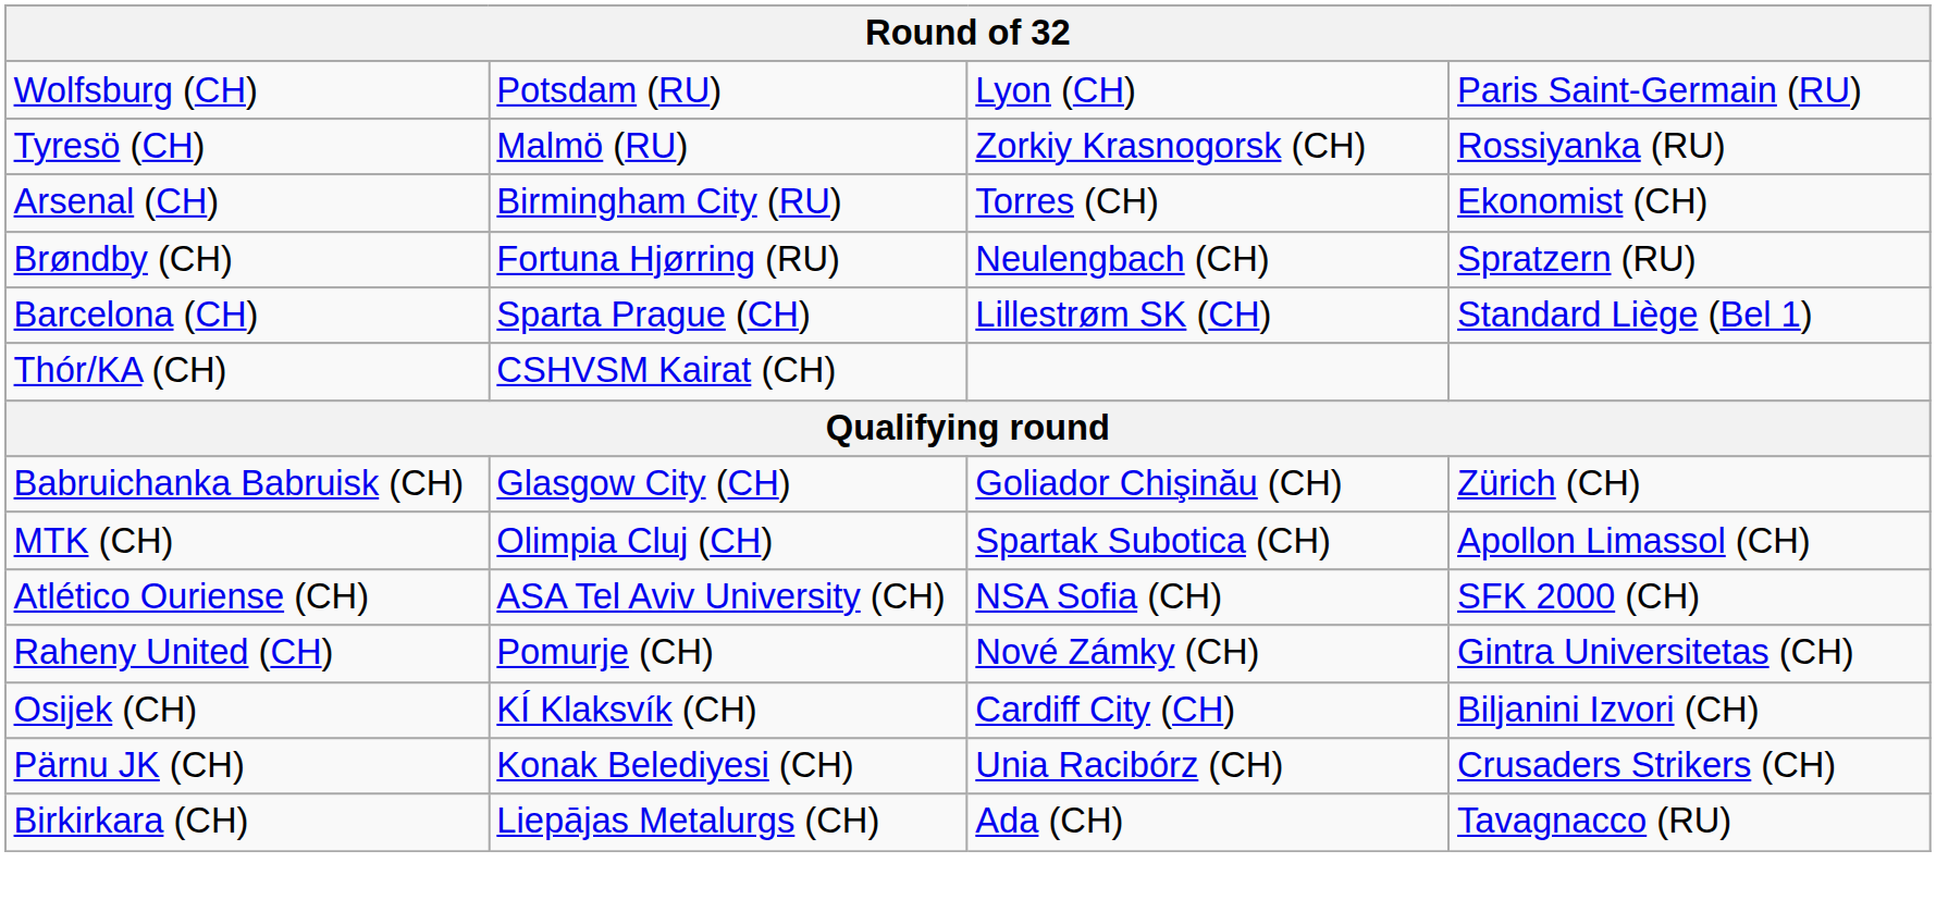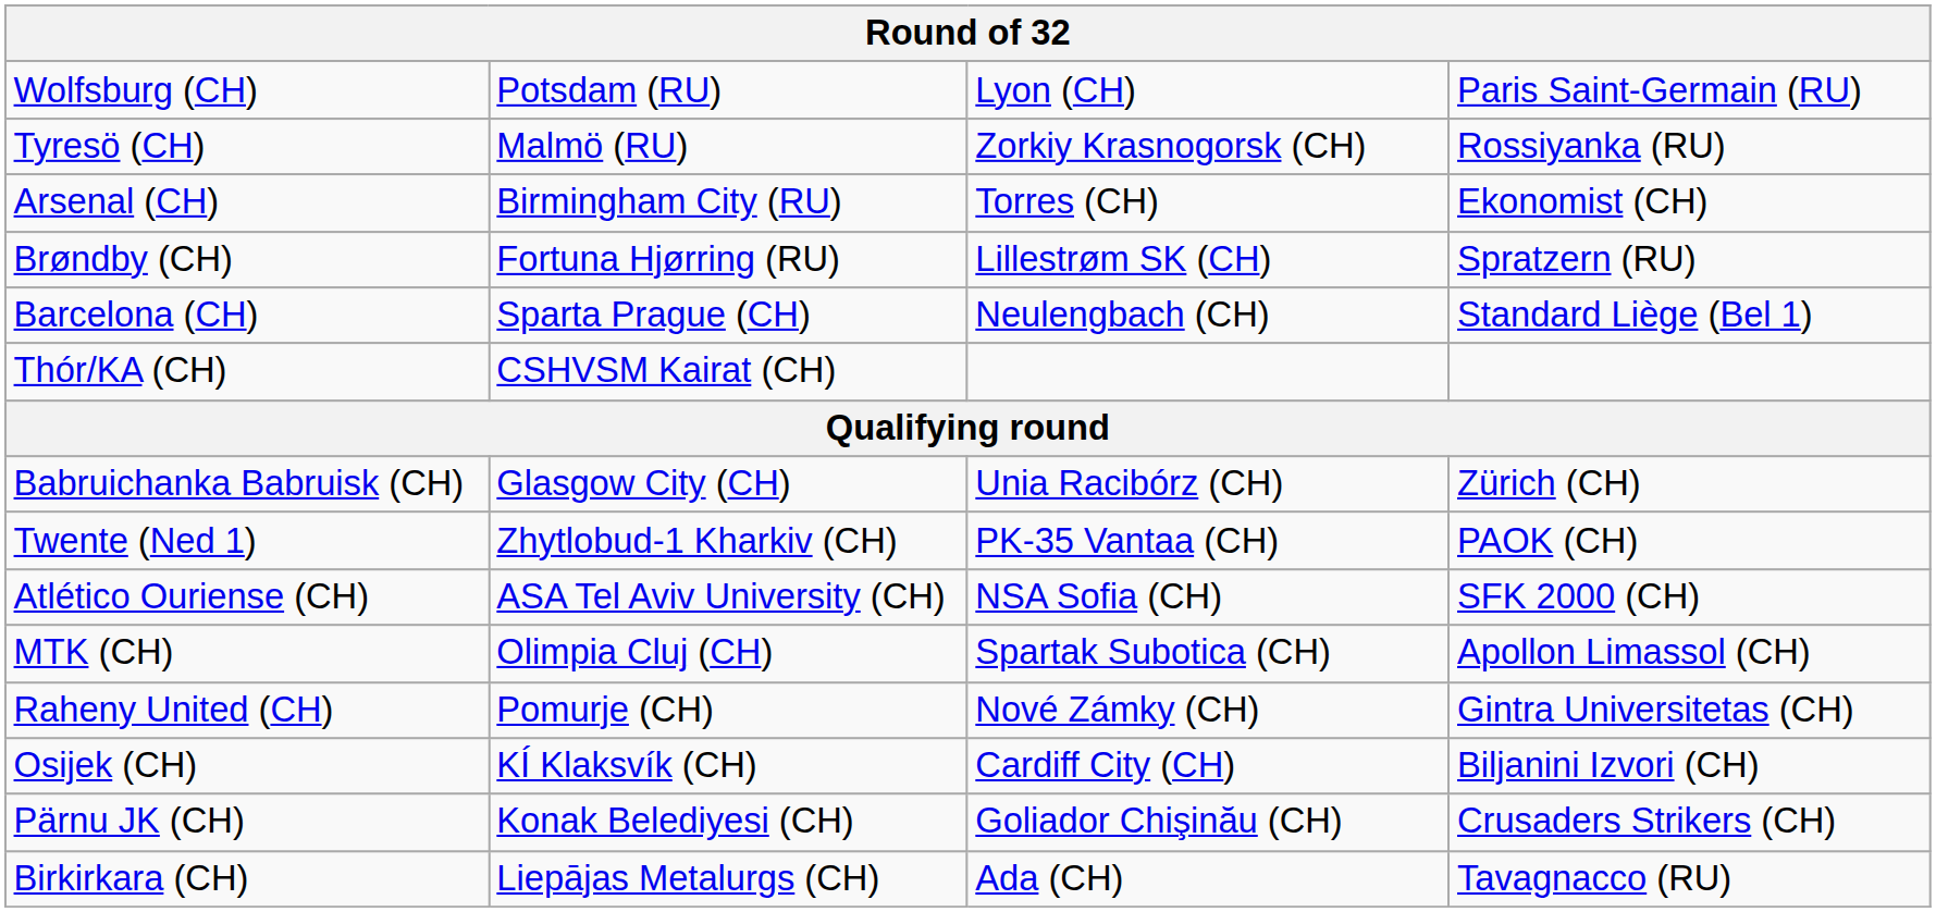 <table class="wikitable">
 <tr>
 <th colspan="4">Round of 32</th>
 </tr>
 <tr>
 <td width=230> <a href='#'>Wolfsburg</a> (<a href='#'>CH</a>)</td>
 <td width=230> <a href='#'>Potsdam</a> (<a href='#'>RU</a>)</td>
 <td width=230> <a href='#'>Lyon</a> (<a href='#'>CH</a>)</td>
 <td width=230> <a href='#'>Paris Saint-Germain</a> (<a href='#'>RU</a>)</td>
 </tr>
 <tr>
 <td> <a href='#'>Tyresö</a> (<a href='#'>CH</a>)</td>
 <td> <a href='#'>Malmö</a> (<a href='#'>RU</a>)</td>
 <td> <a href='#'>Zorkiy Krasnogorsk</a> (CH)</td>
 <td> <a href='#'>Rossiyanka</a> (RU)</td>
 </tr>
 <tr>
 <td> <a href='#'>Arsenal</a> (<a href='#'>CH</a>)</td>
 <td> <a href='#'>Birmingham City</a> (<a href='#'>RU</a>)</td>
 <td> <a href='#'>Torres</a> (CH)</td>
 <td> <a href='#'>Ekonomist</a> (CH)</td>
 </tr>
 <tr>
 <td> <a href='#'>Brøndby</a> (CH)</td>
 <td> <a href='#'>Fortuna Hjørring</a> (RU)</td>
-<td> <a href='#'>Neulengbach</a> (CH)</td>
+<td> <a href='#'>Lillestrøm SK</a> (<a href='#'>CH</a>)</td>
 <td> <a href='#'>Spratzern</a> (RU)</td>
 </tr>
 <tr>
 <td> <a href='#'>Barcelona</a> (<a href='#'>CH</a>)</td>
 <td> <a href='#'>Sparta Prague</a> (<a href='#'>CH</a>)</td>
-<td> <a href='#'>Lillestrøm SK</a> (<a href='#'>CH</a>)</td>
+<td> <a href='#'>Neulengbach</a> (CH)</td>
 <td> <a href='#'>Standard Liège</a> (<a href='#'>Bel 1</a>)</td>
 </tr>
 <tr>
 <td> <a href='#'>Thór/KA</a> (CH)</td>
 <td> <a href='#'>CSHVSM Kairat</a> (CH)</td>
 <td></td>
 <td></td>
 </tr>
 <tr>
 <th colspan="4">Qualifying round</th>
 </tr>
 <tr>
 <td> <a href='#'>Babruichanka Babruisk</a> (CH)</td>
 <td> <a href='#'>Glasgow City</a> (<a href='#'>CH</a>)</td>
-<td> <a href='#'>Goliador Chişinău</a> (CH)</td>
+<td> <a href='#'>Unia Racibórz</a> (CH)</td>
 <td> <a href='#'>Zürich</a> (CH)</td>
+</tr>
+<tr>
+<td> <a href='#'>Twente</a> (<a href='#'>Ned 1</a>)</td>
+<td> <a href='#'>Zhytlobud-1 Kharkiv</a> (CH)</td>
+<td> <a href='#'>PK-35 Vantaa</a> (CH)</td>
+<td> <a href='#'>PAOK</a> (CH)</td>
+</tr>
+<tr>
+<td> <a href='#'>Atlético Ouriense</a> (CH)</td>
+<td> <a href='#'>ASA Tel Aviv University</a> (CH)</td>
+<td> <a href='#'>NSA Sofia</a> (CH)</td>
+<td> <a href='#'>SFK 2000</a> (CH)</td>
 </tr>
 <tr>
 <td> <a href='#'>MTK</a> (CH)</td>
 <td> <a href='#'>Olimpia Cluj</a> (<a href='#'>CH</a>)</td>
 <td> <a href='#'>Spartak Subotica</a> (CH)</td>
 <td> <a href='#'>Apollon Limassol</a> (CH)</td>
-</tr>
-<tr>
-<td> <a href='#'>Atlético Ouriense</a> (CH)</td>
-<td> <a href='#'>ASA Tel Aviv University</a> (CH)</td>
-<td> <a href='#'>NSA Sofia</a> (CH)</td>
-<td> <a href='#'>SFK 2000</a> (CH)</td>
 </tr>
 <tr>
 <td> <a href='#'>Raheny United</a> (<a href='#'>CH</a>)</td>
 <td> <a href='#'>Pomurje</a> (CH)</td>
 <td> <a href='#'>Nové Zámky</a> (CH)</td>
 <td> <a href='#'>Gintra Universitetas</a> (CH)</td>
 </tr>
 <tr>
 <td> <a href='#'>Osijek</a> (CH)</td>
 <td> <a href='#'>KÍ Klaksvík</a> (CH)</td>
 <td> <a href='#'>Cardiff City</a> (<a href='#'>CH</a>)</td>
 <td> <a href='#'>Biljanini Izvori</a> (CH)</td>
 </tr>
 <tr>
 <td> <a href='#'>Pärnu JK</a> (CH)</td>
 <td> <a href='#'>Konak Belediyesi</a> (CH)</td>
-<td> <a href='#'>Unia Racibórz</a> (CH)</td>
+<td> <a href='#'>Goliador Chişinău</a> (CH)</td>
 <td> <a href='#'>Crusaders Strikers</a> (CH)</td>
 </tr>
 <tr>
 <td> <a href='#'>Birkirkara</a> (CH)</td>
 <td> <a href='#'>Liepājas Metalurgs</a> (CH)</td>
 <td> <a href='#'>Ada</a> (CH)</td>
 <td> <a href='#'>Tavagnacco</a> (RU)</td>
 </tr>
 </table>
